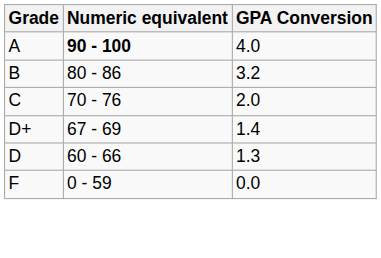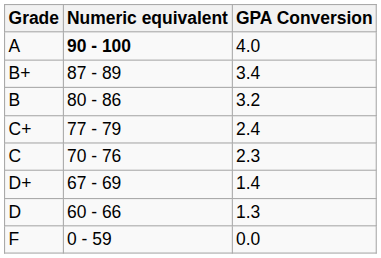 <table class="wikitable sortable">
 <tr>
 <th>Grade</th>
 <th>Numeric equivalent</th>
 <th>GPA Conversion</th>
 </tr>
 <tr>
 <td>A</td>
 <td><strong>90 - 100</strong></td>
 <td>4.0</td>
 </tr>
 <tr>
+<td>B+</td>
+<td>87 - 89</td>
+<td>3.4</td>
+</tr>
+<tr>
 <td>B</td>
 <td>80 - 86</td>
 <td>3.2</td>
 </tr>
 <tr>
+<td>C+</td>
+<td>77 - 79</td>
+<td>2.4</td>
+</tr>
+<tr>
 <td>C</td>
 <td>70 - 76</td>
-<td>2.0</td>
+<td>2.3</td>
 </tr>
 <tr>
 <td>D+</td>
 <td>67 - 69</td>
 <td>1.4</td>
 </tr>
 <tr>
 <td>D</td>
 <td>60 - 66</td>
 <td>1.3</td>
 </tr>
 <tr>
 <td>F</td>
 <td>0 - 59</td>
 <td>0.0</td>
 </tr>
 </table>
